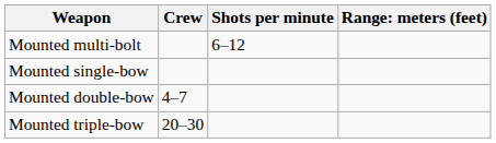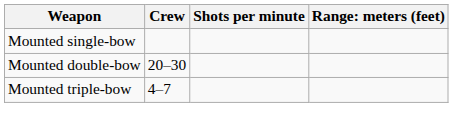 <table class="wikitable">
 <tr>
 <th>Weapon</th>
 <th>Crew</th>
 <th>Shots per minute</th>
 <th>Range: meters (feet)</th>
-</tr>
-<tr>
-<td>Mounted multi-bolt</td>
-<td></td>
-<td>6–12</td>
-<td></td>
 </tr>
 <tr>
 <td>Mounted single-bow</td>
 <td></td>
 <td></td>
 <td></td>
 </tr>
 <tr>
 <td>Mounted double-bow</td>
-<td>4–7</td>
+<td>20–30</td>
 <td></td>
 <td></td>
 </tr>
 <tr>
 <td>Mounted triple-bow</td>
-<td>20–30</td>
+<td>4–7</td>
 <td></td>
 <td></td>
 </tr>
 </table>
